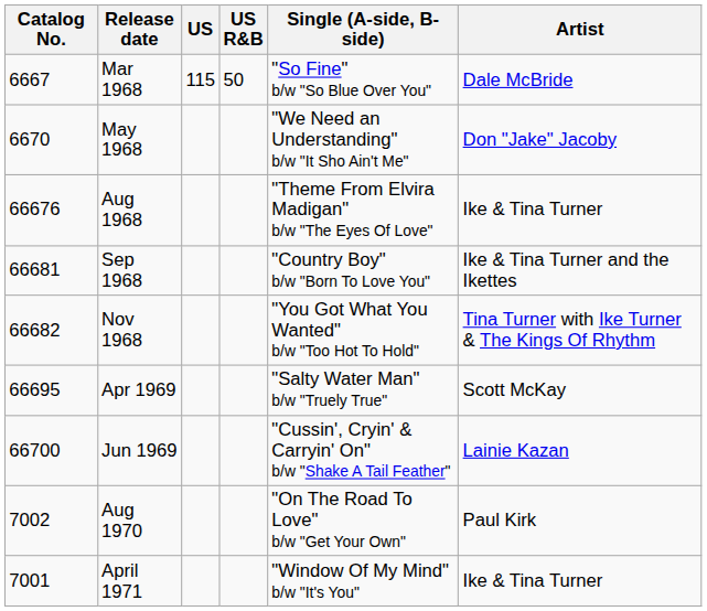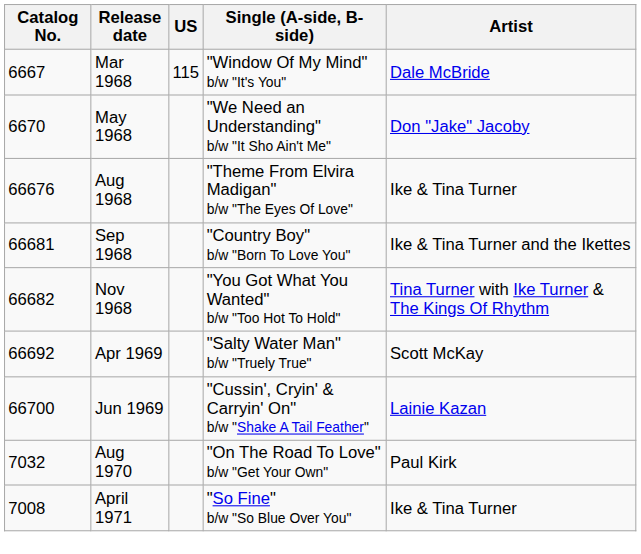 <table class="wikitable">
 <tr>
 <th>Catalog No.</th>
 <th>Release<br>date</th>
 <th>US</th>
-<th>US<br>R&B</th>
 <th><strong>Single (A-side, B-side)</strong></th>
 <th>Artist</th>
 </tr>
 <tr>
 <td>6667</td>
 <td>Mar 1968</td>
 <td>115</td>
-<td>50</td>
-<td>"<a href='#'>So Fine</a>"<br><small>b/w "So Blue Over You"</small></td>
+<td>"Window Of My Mind"<br><small>b/w "It's You"</small></td>
 <td><a href='#'>Dale McBride</a></td>
 </tr>
 <tr>
 <td>6670</td>
 <td>May 1968</td>
-<td></td>
 <td></td>
 <td>"We Need an Understanding"<br><small>b/w "It Sho Ain't Me"</small></td>
 <td><a href='#'>Don "Jake" Jacoby</a></td>
 </tr>
 <tr>
 <td>66676</td>
 <td>Aug 1968</td>
 <td></td>
-<td></td>
 <td>"Theme From Elvira Madigan"<br><small>b/w "The Eyes Of Love"</small></td>
 <td>Ike & Tina Turner</td>
 </tr>
 <tr>
 <td>66681</td>
 <td>Sep 1968</td>
-<td></td>
 <td></td>
 <td>"Country Boy"<br><small>b/w "Born To Love You"</small></td>
 <td>Ike & Tina Turner and the Ikettes</td>
 </tr>
 <tr>
 <td>66682</td>
 <td>Nov 1968</td>
 <td></td>
-<td></td>
 <td>"You Got What You Wanted"<br><small>b/w "Too Hot To Hold"</small></td>
 <td><a href='#'>Tina Turner</a> with <a href='#'>Ike Turner</a> & <a href='#'>The Kings Of Rhythm</a></td>
 </tr>
 <tr>
-<td>66695</td>
+<td>66692</td>
 <td>Apr 1969</td>
-<td></td>
 <td></td>
 <td>"Salty Water Man"<br><small>b/w "Truely True"</small></td>
 <td>Scott McKay</td>
 </tr>
 <tr>
 <td>66700</td>
 <td>Jun 1969</td>
 <td></td>
-<td></td>
 <td>"Cussin', Cryin' & Carryin' On"<br><small>b/w "<a href='#'>Shake A Tail Feather</a>"</small></td>
 <td><a href='#'>Lainie Kazan</a></td>
 </tr>
 <tr>
-<td>7002</td>
+<td>7032</td>
 <td>Aug 1970</td>
-<td></td>
 <td></td>
 <td>"On The Road To Love"<br><small>b/w "Get Your Own"</small></td>
 <td>Paul Kirk</td>
 </tr>
 <tr>
-<td>7001</td>
+<td>7008</td>
 <td>April 1971</td>
 <td></td>
-<td></td>
-<td>"Window Of My Mind"<br><small>b/w "It's You"</small></td>
+<td>"<a href='#'>So Fine</a>"<br><small>b/w "So Blue Over You"</small></td>
 <td>Ike & Tina Turner</td>
 </tr>
 </table>
